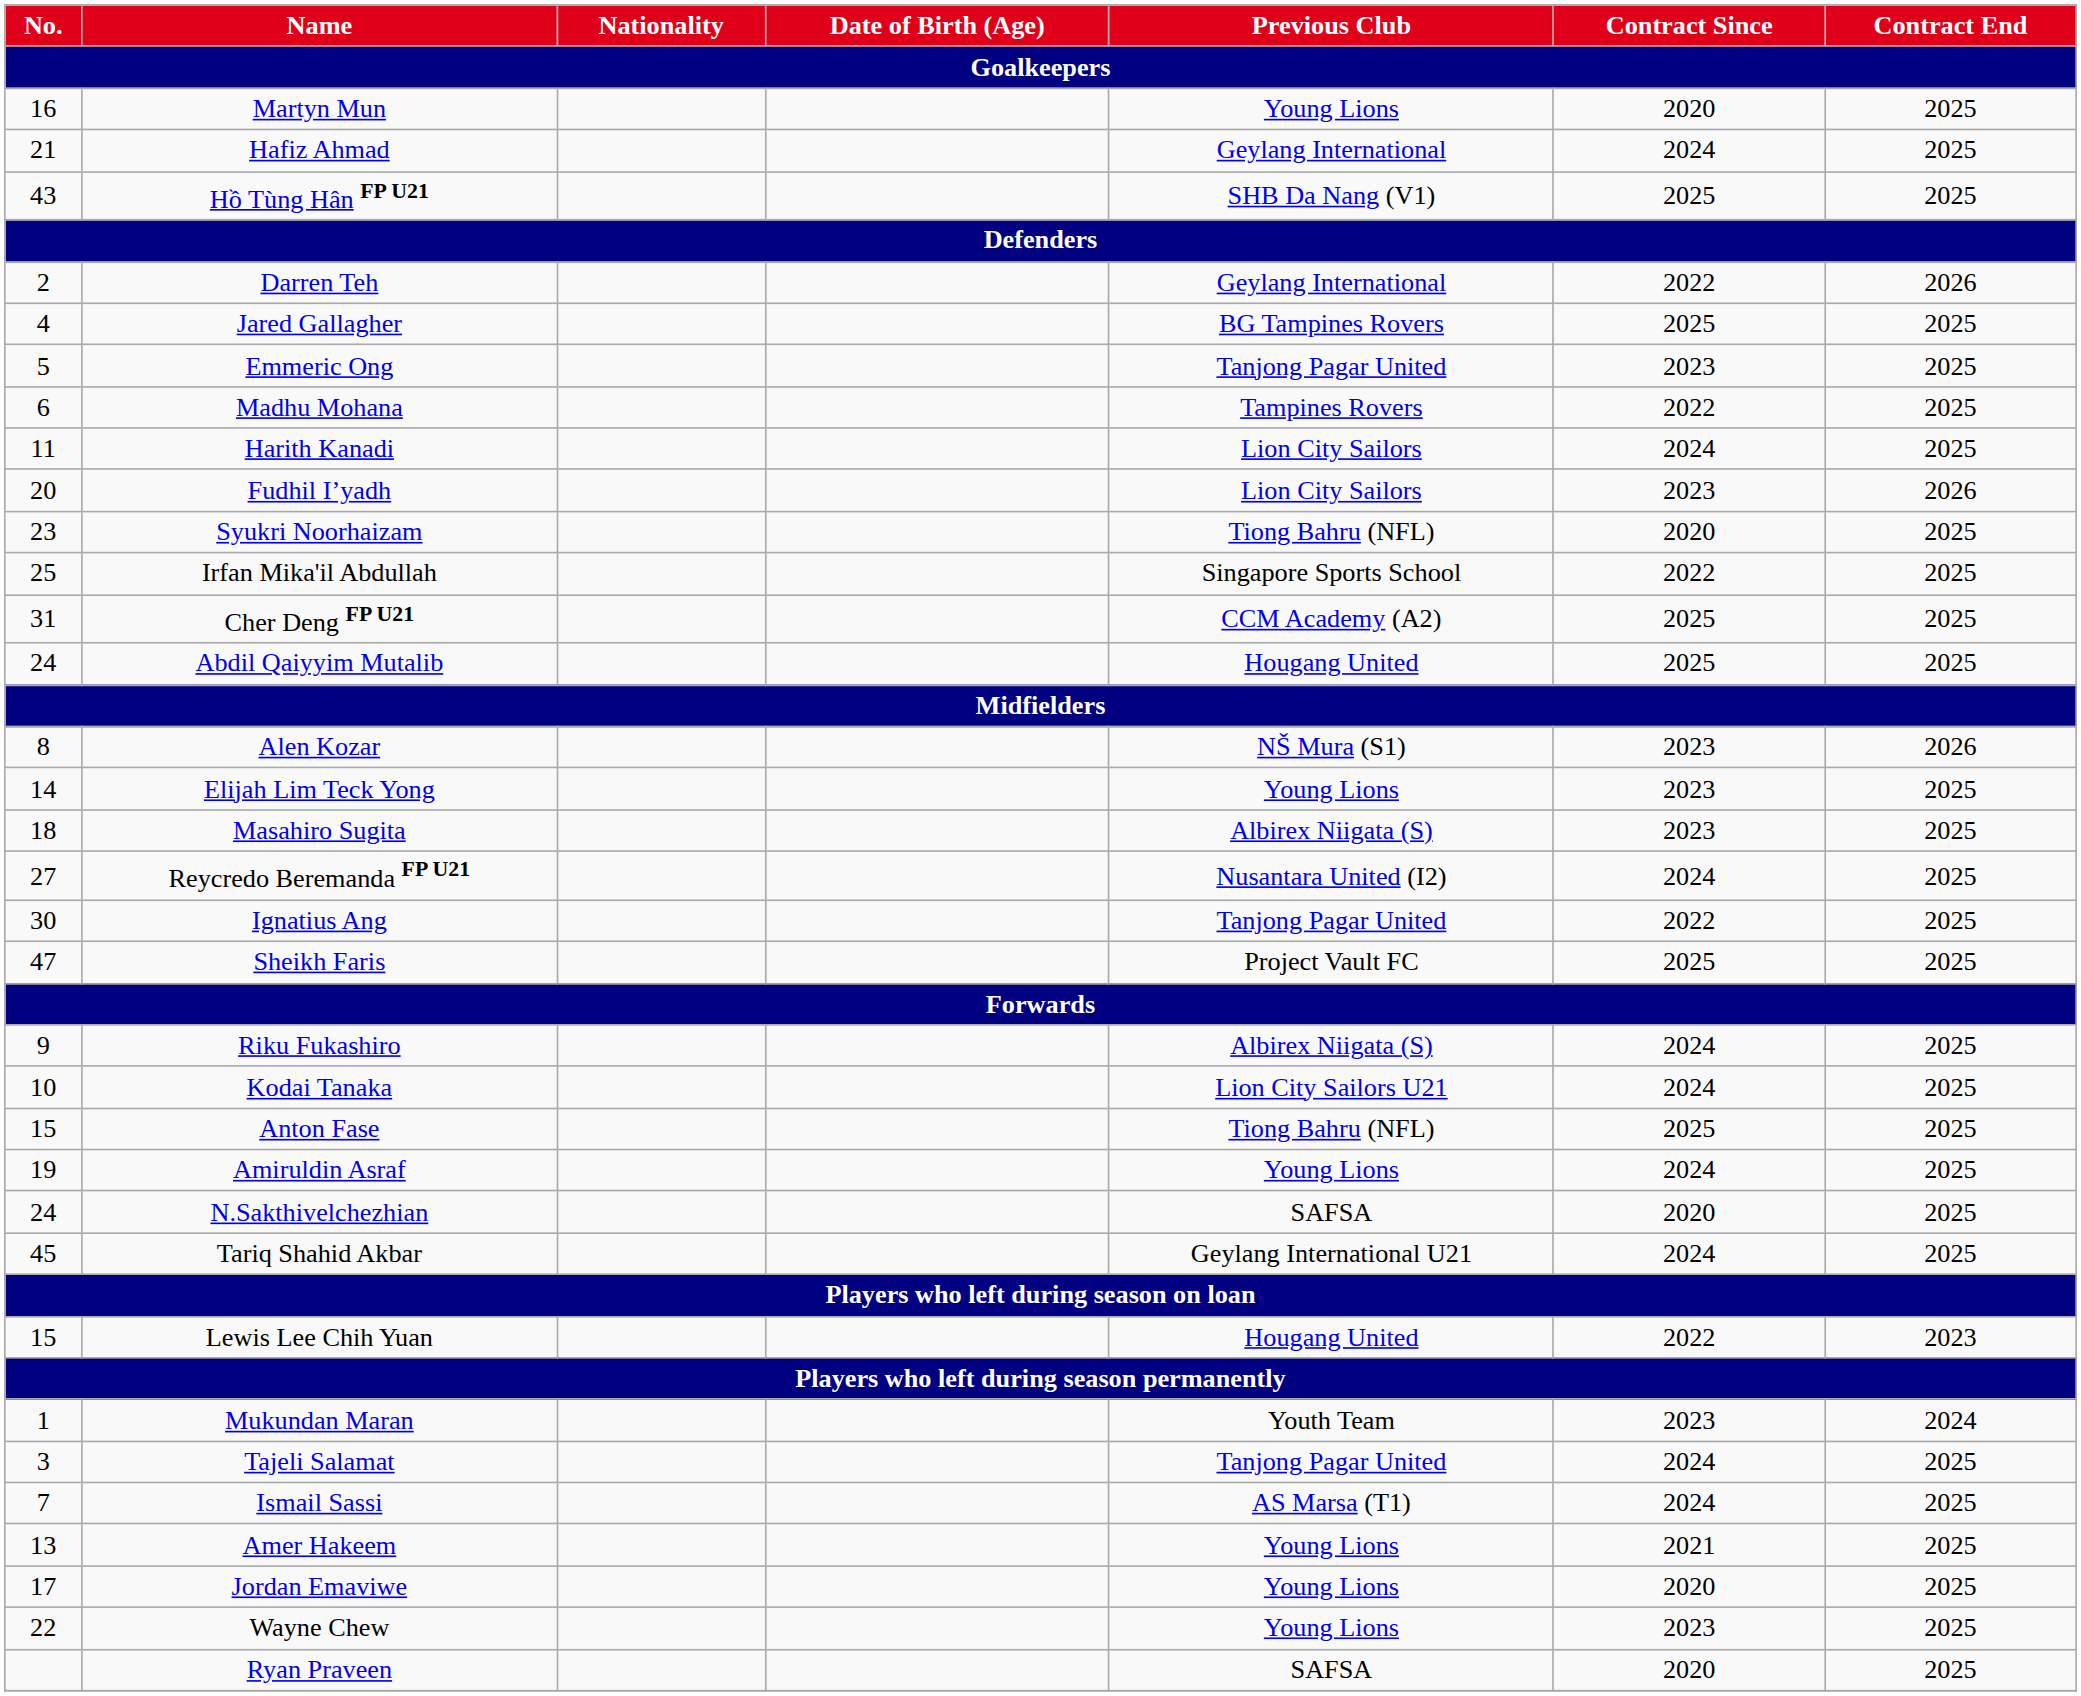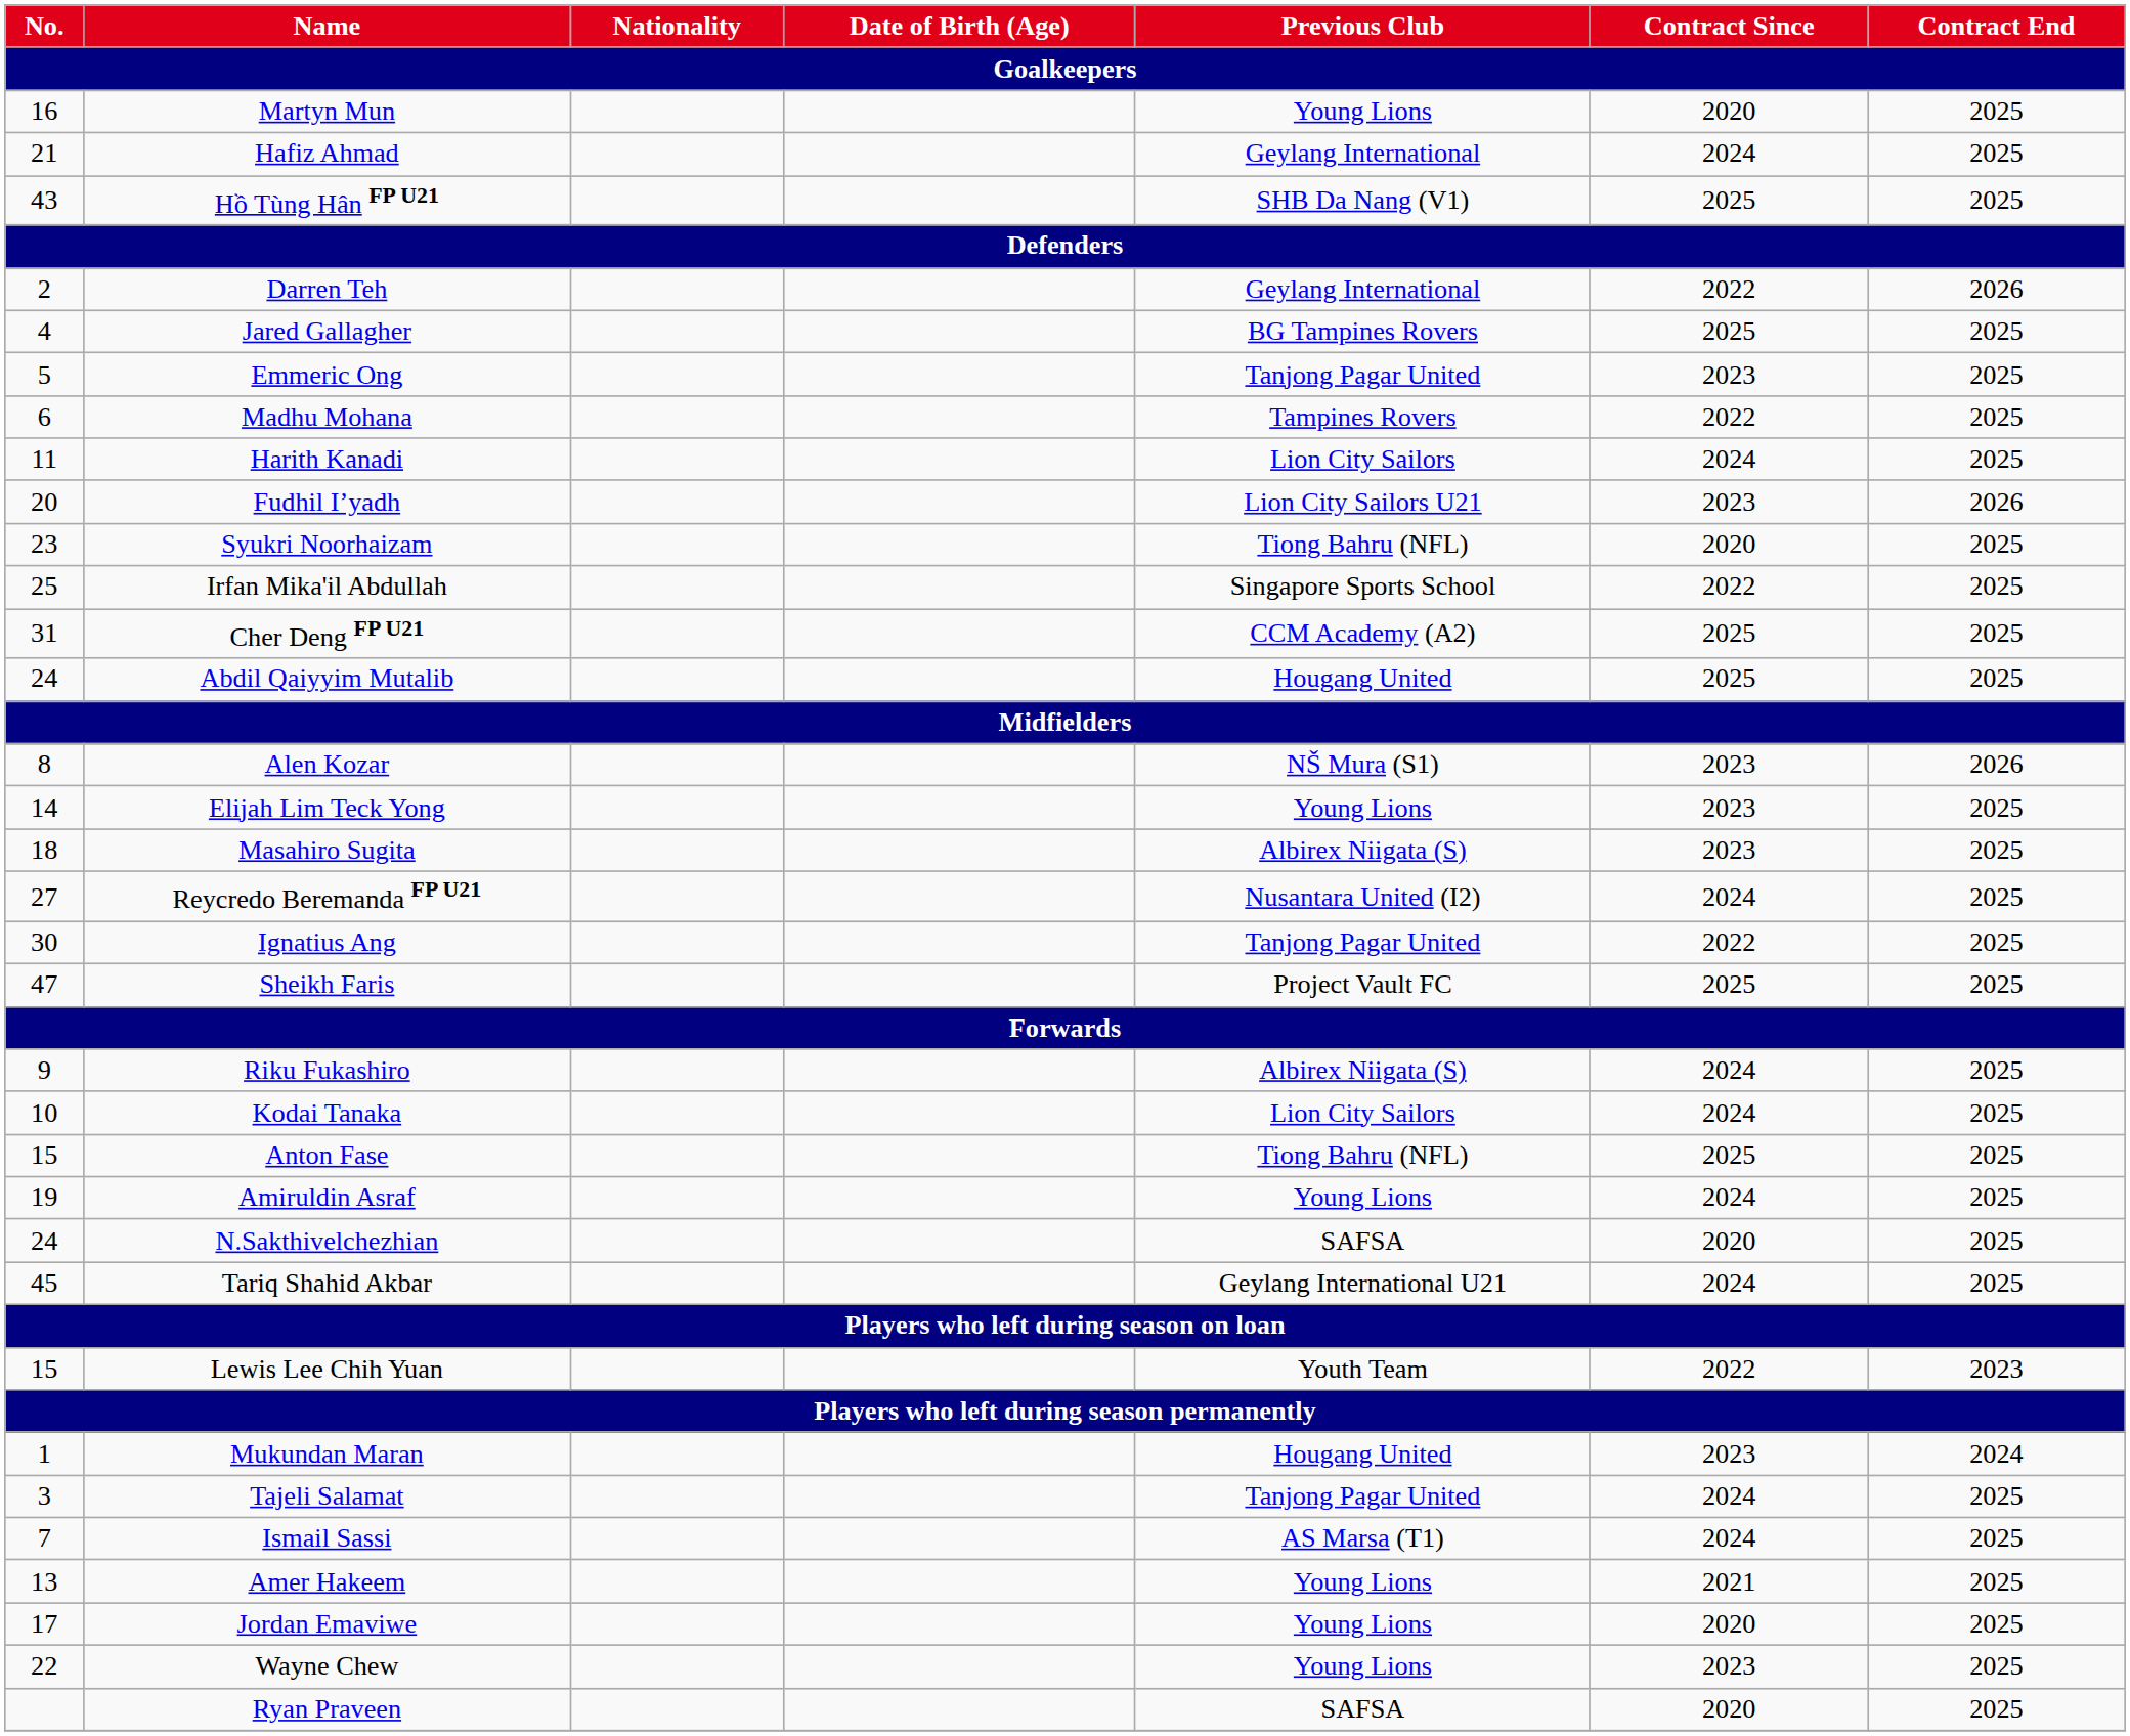 <table class="wikitable" style="text-align:center; font-size:100%; width:100%;">
 <tr>
 <th style="background:#e1001a; color:white; text-align:center;">No.</th>
 <th style="background:#e1001a; color:white; text-align:center;">Name</th>
 <th style="background:#e1001a; color:white; text-align:center;">Nationality</th>
 <th style="background:#e1001a; color:white; text-align:center;">Date of Birth (Age)</th>
 <th style="background:#e1001a; color:white; text-align:center;">Previous Club</th>
 <th style="background:#e1001a; color:white; text-align:center;">Contract Since</th>
 <th style="background:#e1001a; color:white; text-align:center;">Contract End</th>
 </tr>
 <tr>
 <th colspan="8" style="background:#000080; color:white; text-align:center;">Goalkeepers</th>
 </tr>
 <tr>
 <td>16</td>
 <td><a href='#'>Martyn Mun</a></td>
 <td></td>
 <td></td>
 <td> <a href='#'>Young Lions</a></td>
 <td>2020</td>
 <td>2025</td>
 </tr>
 <tr>
 <td>21</td>
 <td><a href='#'>Hafiz Ahmad</a></td>
 <td></td>
 <td></td>
 <td> <a href='#'>Geylang International</a></td>
 <td>2024</td>
 <td>2025</td>
 </tr>
 <tr>
 <td>43</td>
 <td><a href='#'>Hồ Tùng Hân</a> <sup><strong>FP U21</strong></sup></td>
 <td></td>
 <td></td>
 <td> <a href='#'>SHB Da Nang</a> (V1)</td>
 <td>2025</td>
 <td>2025</td>
 </tr>
 <tr>
 <th colspan="8" style="background:#000080; color:white; text-align:center;">Defenders</th>
 </tr>
 <tr>
 <td>2</td>
 <td><a href='#'>Darren Teh</a></td>
 <td></td>
 <td></td>
 <td> <a href='#'>Geylang International</a></td>
 <td>2022</td>
 <td>2026</td>
 </tr>
 <tr>
 <td>4</td>
 <td><a href='#'>Jared Gallagher</a></td>
 <td></td>
 <td></td>
 <td> <a href='#'>BG Tampines Rovers</a></td>
 <td>2025</td>
 <td>2025</td>
 </tr>
 <tr>
 <td>5</td>
 <td><a href='#'>Emmeric Ong</a></td>
 <td></td>
 <td></td>
 <td> <a href='#'>Tanjong Pagar United</a></td>
 <td>2023</td>
 <td>2025</td>
 </tr>
 <tr>
 <td>6</td>
 <td><a href='#'>Madhu Mohana</a></td>
 <td></td>
 <td></td>
 <td> <a href='#'>Tampines Rovers</a></td>
 <td>2022</td>
 <td>2025</td>
 </tr>
 <tr>
 <td>11</td>
 <td><a href='#'>Harith Kanadi</a></td>
 <td></td>
 <td></td>
 <td> <a href='#'>Lion City Sailors</a></td>
 <td>2024</td>
 <td>2025</td>
 </tr>
 <tr>
 <td>20</td>
 <td><a href='#'>Fudhil I’yadh</a></td>
 <td></td>
 <td></td>
-<td> <a href='#'>Lion City Sailors</a></td>
+<td> <a href='#'>Lion City Sailors U21</a></td>
 <td>2023</td>
 <td>2026</td>
 </tr>
 <tr>
 <td>23</td>
 <td><a href='#'>Syukri Noorhaizam</a></td>
 <td></td>
 <td></td>
 <td> <a href='#'>Tiong Bahru</a> (NFL)</td>
 <td>2020</td>
 <td>2025</td>
 </tr>
 <tr>
 <td>25</td>
 <td>Irfan Mika'il Abdullah</td>
 <td></td>
 <td></td>
 <td> Singapore Sports School</td>
 <td>2022</td>
 <td>2025</td>
 </tr>
 <tr>
 <td>31</td>
 <td>Cher Deng <sup><strong>FP U21</strong></sup></td>
 <td></td>
 <td></td>
 <td> <a href='#'>CCM Academy</a> (A2)</td>
 <td>2025</td>
 <td>2025</td>
 </tr>
 <tr>
 <td>24</td>
 <td><a href='#'>Abdil Qaiyyim Mutalib</a></td>
 <td></td>
 <td></td>
 <td> <a href='#'>Hougang United</a></td>
 <td>2025</td>
 <td>2025</td>
 </tr>
 <tr>
 <th colspan="8" style="background:#000080; color:white; text-align:center;">Midfielders</th>
 </tr>
 <tr>
 <td>8</td>
 <td><a href='#'>Alen Kozar</a></td>
 <td></td>
 <td></td>
 <td> <a href='#'>NŠ Mura</a> (S1)</td>
 <td>2023</td>
 <td>2026</td>
 </tr>
 <tr>
 <td>14</td>
 <td><a href='#'>Elijah Lim Teck Yong</a></td>
 <td></td>
 <td></td>
 <td> <a href='#'>Young Lions</a></td>
 <td>2023</td>
 <td>2025</td>
 </tr>
 <tr>
 <td>18</td>
 <td><a href='#'>Masahiro Sugita</a></td>
 <td></td>
 <td></td>
 <td> <a href='#'>Albirex Niigata (S)</a></td>
 <td>2023</td>
 <td>2025</td>
 </tr>
 <tr>
 <td>27</td>
 <td>Reycredo Beremanda <sup><strong>FP U21</strong></sup></td>
 <td></td>
 <td></td>
 <td> <a href='#'>Nusantara United</a> (I2)</td>
 <td>2024</td>
 <td>2025</td>
 </tr>
 <tr>
 <td>30</td>
 <td><a href='#'>Ignatius Ang</a></td>
 <td></td>
 <td></td>
 <td> <a href='#'>Tanjong Pagar United</a></td>
 <td>2022</td>
 <td>2025</td>
 </tr>
 <tr>
 <td>47</td>
 <td><a href='#'>Sheikh Faris</a></td>
 <td></td>
 <td></td>
 <td> Project Vault FC</td>
 <td>2025</td>
 <td>2025</td>
 </tr>
 <tr>
 <th colspan="8" style="background:#000080; color:white; text-align:center;">Forwards</th>
 </tr>
 <tr>
 <td>9</td>
 <td><a href='#'>Riku Fukashiro</a></td>
 <td></td>
 <td></td>
 <td> <a href='#'>Albirex Niigata (S)</a></td>
 <td>2024</td>
 <td>2025</td>
 </tr>
 <tr>
 <td>10</td>
 <td><a href='#'>Kodai Tanaka</a></td>
 <td></td>
 <td></td>
-<td> <a href='#'>Lion City Sailors U21</a></td>
+<td> <a href='#'>Lion City Sailors</a></td>
 <td>2024</td>
 <td>2025</td>
 </tr>
 <tr>
 <td>15</td>
 <td><a href='#'>Anton Fase</a></td>
 <td></td>
 <td></td>
 <td> <a href='#'>Tiong Bahru</a> (NFL)</td>
 <td>2025</td>
 <td>2025</td>
 </tr>
 <tr>
 <td>19</td>
 <td><a href='#'>Amiruldin Asraf</a></td>
 <td></td>
 <td></td>
 <td> <a href='#'>Young Lions</a></td>
 <td>2024</td>
 <td>2025</td>
 </tr>
 <tr>
 <td>24</td>
 <td><a href='#'>N.Sakthivelchezhian</a></td>
 <td></td>
 <td></td>
 <td> SAFSA</td>
 <td>2020</td>
 <td>2025</td>
 </tr>
 <tr>
 <td>45</td>
 <td>Tariq Shahid Akbar</td>
 <td></td>
 <td></td>
 <td> Geylang International U21</td>
 <td>2024</td>
 <td>2025</td>
 </tr>
 <tr>
 <th colspan="8" style="background:#000080; color:white; text-align:center;">Players who left during season on loan</th>
 </tr>
 <tr>
 <td>15</td>
 <td>Lewis Lee Chih Yuan</td>
 <td></td>
 <td></td>
-<td> <a href='#'>Hougang United</a></td>
+<td>Youth Team</td>
 <td>2022</td>
 <td>2023</td>
 </tr>
 <tr>
 <th colspan="8" style="background:#000080; color:white; text-align:center;">Players who left during season permanently</th>
 </tr>
 <tr>
 <td>1</td>
 <td><a href='#'>Mukundan Maran</a></td>
 <td></td>
 <td></td>
-<td>Youth Team</td>
+<td> <a href='#'>Hougang United</a></td>
 <td>2023</td>
 <td>2024</td>
 </tr>
 <tr>
 <td>3</td>
 <td><a href='#'>Tajeli Salamat</a></td>
 <td></td>
 <td></td>
 <td> <a href='#'>Tanjong Pagar United</a></td>
 <td>2024</td>
 <td>2025</td>
 </tr>
 <tr>
 <td>7</td>
 <td><a href='#'>Ismail Sassi</a></td>
 <td></td>
 <td></td>
 <td> <a href='#'>AS Marsa</a> (T1)</td>
 <td>2024</td>
 <td>2025</td>
 </tr>
 <tr>
 <td>13</td>
 <td><a href='#'>Amer Hakeem</a></td>
 <td></td>
 <td></td>
 <td> <a href='#'>Young Lions</a></td>
 <td>2021</td>
 <td>2025</td>
 </tr>
 <tr>
 <td>17</td>
 <td><a href='#'>Jordan Emaviwe</a></td>
 <td></td>
 <td></td>
 <td> <a href='#'>Young Lions</a></td>
 <td>2020</td>
 <td>2025</td>
 </tr>
 <tr>
 <td>22</td>
 <td>Wayne Chew</td>
 <td></td>
 <td></td>
 <td> <a href='#'>Young Lions</a></td>
 <td>2023</td>
 <td>2025</td>
 </tr>
 <tr>
 <td></td>
 <td><a href='#'>Ryan Praveen</a></td>
 <td></td>
 <td></td>
 <td> SAFSA</td>
 <td>2020</td>
 <td>2025</td>
 </tr>
 <tr>
 </tr>
 </table>
